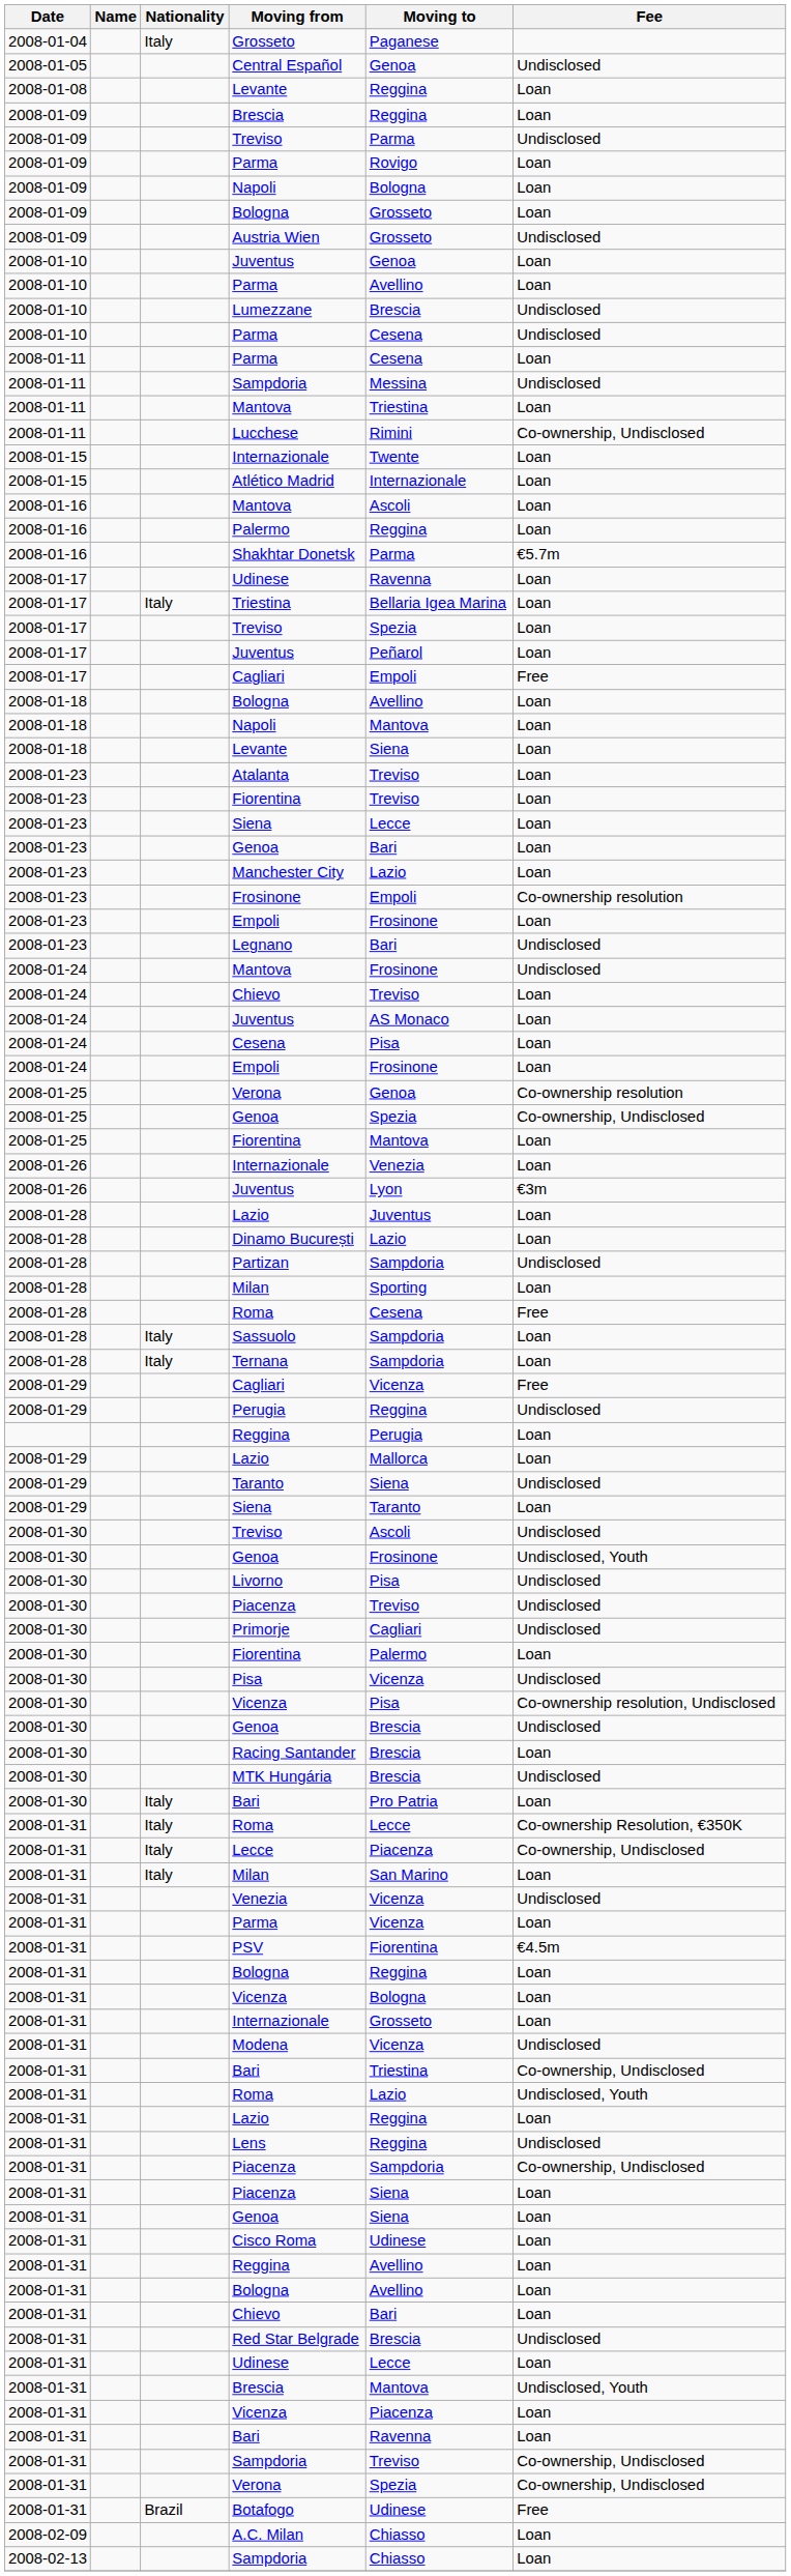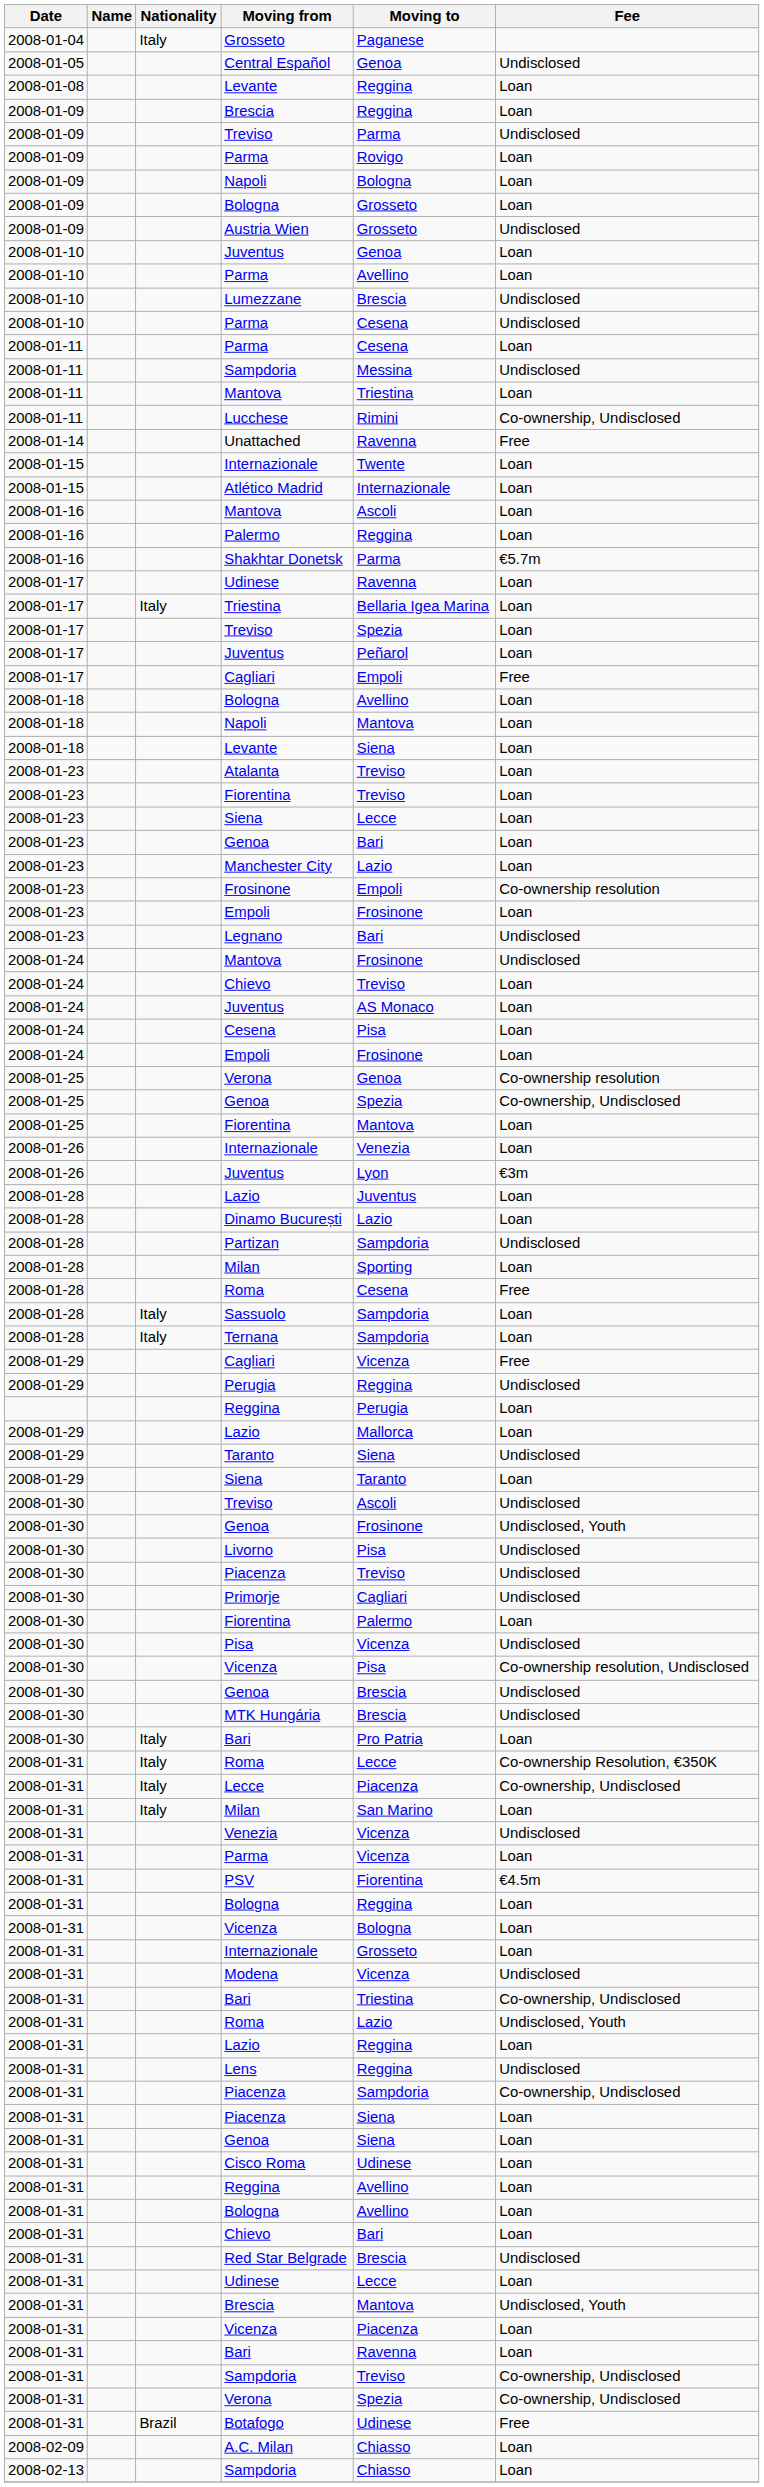 <table class="wikitable sortable">
 <tr>
 <th align=center width=11%>Date</th>
 <th>Name</th>
 <th>Nationality</th>
 <th>Moving from</th>
 <th>Moving to</th>
 <th>Fee</th>
 </tr>
 <tr>
 <td>2008-01-04</td>
 <td></td>
 <td>Italy</td>
 <td><a href='#'>Grosseto</a></td>
 <td><a href='#'>Paganese</a></td>
 <td></td>
 </tr>
 <tr>
 <td>2008-01-05</td>
 <td></td>
 <td></td>
 <td> <a href='#'>Central Español</a></td>
 <td><a href='#'>Genoa</a></td>
 <td>Undisclosed</td>
 </tr>
 <tr>
 <td>2008-01-08</td>
 <td></td>
 <td></td>
 <td> <a href='#'>Levante</a></td>
 <td><a href='#'>Reggina</a></td>
 <td>Loan</td>
 </tr>
 <tr>
 <td>2008-01-09</td>
 <td></td>
 <td></td>
 <td><a href='#'>Brescia</a></td>
 <td><a href='#'>Reggina</a></td>
 <td>Loan</td>
 </tr>
 <tr>
 <td>2008-01-09</td>
 <td></td>
 <td></td>
 <td><a href='#'>Treviso</a></td>
 <td><a href='#'>Parma</a></td>
 <td>Undisclosed</td>
 </tr>
 <tr>
 <td>2008-01-09</td>
 <td></td>
 <td></td>
 <td><a href='#'>Parma</a></td>
 <td><a href='#'>Rovigo</a></td>
 <td>Loan</td>
 </tr>
 <tr>
 <td>2008-01-09</td>
 <td></td>
 <td></td>
 <td><a href='#'>Napoli</a></td>
 <td><a href='#'>Bologna</a></td>
 <td>Loan</td>
 </tr>
 <tr>
 <td>2008-01-09</td>
 <td></td>
 <td></td>
 <td><a href='#'>Bologna</a></td>
 <td><a href='#'>Grosseto</a></td>
 <td>Loan</td>
 </tr>
 <tr>
 <td>2008-01-09</td>
 <td></td>
 <td></td>
 <td> <a href='#'>Austria Wien</a></td>
 <td><a href='#'>Grosseto</a></td>
 <td>Undisclosed</td>
 </tr>
 <tr>
 <td>2008-01-10</td>
 <td></td>
 <td></td>
 <td><a href='#'>Juventus</a></td>
 <td><a href='#'>Genoa</a></td>
 <td>Loan</td>
 </tr>
 <tr>
 <td>2008-01-10</td>
 <td></td>
 <td></td>
 <td><a href='#'>Parma</a></td>
 <td><a href='#'>Avellino</a></td>
 <td>Loan</td>
 </tr>
 <tr>
 <td>2008-01-10</td>
 <td></td>
 <td></td>
 <td><a href='#'>Lumezzane</a></td>
 <td><a href='#'>Brescia</a></td>
 <td>Undisclosed</td>
 </tr>
 <tr>
 <td>2008-01-10</td>
 <td></td>
 <td></td>
 <td><a href='#'>Parma</a></td>
 <td><a href='#'>Cesena</a></td>
 <td>Undisclosed</td>
 </tr>
 <tr>
 <td>2008-01-11</td>
 <td></td>
 <td></td>
 <td><a href='#'>Parma</a></td>
 <td><a href='#'>Cesena</a></td>
 <td>Loan</td>
 </tr>
 <tr>
 <td>2008-01-11</td>
 <td></td>
 <td></td>
 <td><a href='#'>Sampdoria</a></td>
 <td><a href='#'>Messina</a></td>
 <td>Undisclosed</td>
 </tr>
 <tr>
 <td>2008-01-11</td>
 <td></td>
 <td></td>
 <td><a href='#'>Mantova</a></td>
 <td><a href='#'>Triestina</a></td>
 <td>Loan</td>
 </tr>
 <tr>
 <td>2008-01-11</td>
 <td></td>
 <td></td>
 <td><a href='#'>Lucchese</a></td>
 <td><a href='#'>Rimini</a></td>
 <td>Co-ownership, Undisclosed</td>
+</tr>
+<tr>
+<td>2008-01-14</td>
+<td></td>
+<td></td>
+<td>Unattached</td>
+<td><a href='#'>Ravenna</a></td>
+<td>Free</td>
 </tr>
 <tr>
 <td>2008-01-15</td>
 <td></td>
 <td></td>
 <td><a href='#'>Internazionale</a></td>
 <td> <a href='#'>Twente</a></td>
 <td>Loan</td>
 </tr>
 <tr>
 <td>2008-01-15</td>
 <td></td>
 <td></td>
 <td> <a href='#'>Atlético Madrid</a></td>
 <td><a href='#'>Internazionale</a></td>
 <td>Loan</td>
 </tr>
 <tr>
 <td>2008-01-16</td>
 <td></td>
 <td></td>
 <td><a href='#'>Mantova</a></td>
 <td><a href='#'>Ascoli</a></td>
 <td>Loan</td>
 </tr>
 <tr>
 <td>2008-01-16</td>
 <td></td>
 <td></td>
 <td><a href='#'>Palermo</a></td>
 <td><a href='#'>Reggina</a></td>
 <td>Loan</td>
 </tr>
 <tr>
 <td>2008-01-16</td>
 <td></td>
 <td></td>
 <td> <a href='#'>Shakhtar Donetsk</a></td>
 <td><a href='#'>Parma</a></td>
 <td>€5.7m</td>
 </tr>
 <tr>
 <td>2008-01-17</td>
 <td></td>
 <td></td>
 <td><a href='#'>Udinese</a></td>
 <td><a href='#'>Ravenna</a></td>
 <td>Loan</td>
 </tr>
 <tr>
 <td>2008-01-17</td>
 <td></td>
 <td>Italy</td>
 <td><a href='#'>Triestina</a></td>
 <td><a href='#'>Bellaria Igea Marina</a></td>
 <td>Loan</td>
 </tr>
 <tr>
 <td>2008-01-17</td>
 <td></td>
 <td></td>
 <td><a href='#'>Treviso</a></td>
 <td><a href='#'>Spezia</a></td>
 <td>Loan</td>
 </tr>
 <tr>
 <td>2008-01-17</td>
 <td></td>
 <td></td>
 <td><a href='#'>Juventus</a></td>
 <td> <a href='#'>Peñarol</a></td>
 <td>Loan</td>
 </tr>
 <tr>
 <td>2008-01-17</td>
 <td></td>
 <td></td>
 <td><a href='#'>Cagliari</a></td>
 <td><a href='#'>Empoli</a></td>
 <td>Free</td>
 </tr>
 <tr>
 <td>2008-01-18</td>
 <td></td>
 <td></td>
 <td><a href='#'>Bologna</a></td>
 <td><a href='#'>Avellino</a></td>
 <td>Loan</td>
 </tr>
 <tr>
 <td>2008-01-18</td>
 <td></td>
 <td></td>
 <td><a href='#'>Napoli</a></td>
 <td><a href='#'>Mantova</a></td>
 <td>Loan</td>
 </tr>
 <tr>
 <td>2008-01-18</td>
 <td></td>
 <td></td>
 <td> <a href='#'>Levante</a></td>
 <td><a href='#'>Siena</a></td>
 <td>Loan</td>
 </tr>
 <tr>
 <td>2008-01-23</td>
 <td></td>
 <td></td>
 <td><a href='#'>Atalanta</a></td>
 <td><a href='#'>Treviso</a></td>
 <td>Loan</td>
 </tr>
 <tr>
 <td>2008-01-23</td>
 <td></td>
 <td></td>
 <td><a href='#'>Fiorentina</a></td>
 <td><a href='#'>Treviso</a></td>
 <td>Loan</td>
 </tr>
 <tr>
 <td>2008-01-23</td>
 <td></td>
 <td></td>
 <td><a href='#'>Siena</a></td>
 <td><a href='#'>Lecce</a></td>
 <td>Loan</td>
 </tr>
 <tr>
 <td>2008-01-23</td>
 <td></td>
 <td></td>
 <td><a href='#'>Genoa</a></td>
 <td><a href='#'>Bari</a></td>
 <td>Loan</td>
 </tr>
 <tr>
 <td>2008-01-23</td>
 <td></td>
 <td></td>
 <td> <a href='#'>Manchester City</a></td>
 <td><a href='#'>Lazio</a></td>
 <td>Loan</td>
 </tr>
 <tr>
 <td>2008-01-23</td>
 <td></td>
 <td></td>
 <td><a href='#'>Frosinone</a></td>
 <td><a href='#'>Empoli</a></td>
 <td>Co-ownership resolution</td>
 </tr>
 <tr>
 <td>2008-01-23</td>
 <td></td>
 <td></td>
 <td><a href='#'>Empoli</a></td>
 <td><a href='#'>Frosinone</a></td>
 <td>Loan</td>
 </tr>
 <tr>
 <td>2008-01-23</td>
 <td></td>
 <td></td>
 <td><a href='#'>Legnano</a></td>
 <td><a href='#'>Bari</a></td>
 <td>Undisclosed</td>
 </tr>
 <tr>
 <td>2008-01-24</td>
 <td></td>
 <td></td>
 <td><a href='#'>Mantova</a></td>
 <td><a href='#'>Frosinone</a></td>
 <td>Undisclosed</td>
 </tr>
 <tr>
 <td>2008-01-24</td>
 <td></td>
 <td></td>
 <td><a href='#'>Chievo</a></td>
 <td><a href='#'>Treviso</a></td>
 <td>Loan</td>
 </tr>
 <tr>
 <td>2008-01-24</td>
 <td></td>
 <td></td>
 <td><a href='#'>Juventus</a></td>
 <td> <a href='#'>AS Monaco</a></td>
 <td>Loan</td>
 </tr>
 <tr>
 <td>2008-01-24</td>
 <td></td>
 <td></td>
 <td><a href='#'>Cesena</a></td>
 <td><a href='#'>Pisa</a></td>
 <td>Loan</td>
 </tr>
 <tr>
 <td>2008-01-24</td>
 <td></td>
 <td></td>
 <td><a href='#'>Empoli</a></td>
 <td><a href='#'>Frosinone</a></td>
 <td>Loan</td>
 </tr>
 <tr>
 <td>2008-01-25</td>
 <td></td>
 <td></td>
 <td><a href='#'>Verona</a></td>
 <td><a href='#'>Genoa</a></td>
 <td>Co-ownership resolution</td>
 </tr>
 <tr>
 <td>2008-01-25</td>
 <td></td>
 <td></td>
 <td><a href='#'>Genoa</a></td>
 <td><a href='#'>Spezia</a></td>
 <td>Co-ownership, Undisclosed</td>
 </tr>
 <tr>
 <td>2008-01-25</td>
 <td></td>
 <td></td>
 <td><a href='#'>Fiorentina</a></td>
 <td><a href='#'>Mantova</a></td>
 <td>Loan</td>
 </tr>
 <tr>
 <td>2008-01-26</td>
 <td></td>
 <td></td>
 <td><a href='#'>Internazionale</a></td>
 <td><a href='#'>Venezia</a></td>
 <td>Loan</td>
 </tr>
 <tr>
 <td>2008-01-26</td>
 <td></td>
 <td></td>
 <td><a href='#'>Juventus</a></td>
 <td> <a href='#'>Lyon</a></td>
 <td>€3m</td>
 </tr>
 <tr>
 <td>2008-01-28</td>
 <td></td>
 <td></td>
 <td><a href='#'>Lazio</a></td>
 <td><a href='#'>Juventus</a></td>
 <td>Loan</td>
 </tr>
 <tr>
 <td>2008-01-28</td>
 <td></td>
 <td></td>
 <td> <a href='#'>Dinamo București</a></td>
 <td><a href='#'>Lazio</a></td>
 <td>Loan</td>
 </tr>
 <tr>
 <td>2008-01-28</td>
 <td></td>
 <td></td>
 <td> <a href='#'>Partizan</a></td>
 <td><a href='#'>Sampdoria</a></td>
 <td>Undisclosed</td>
 </tr>
 <tr>
 <td>2008-01-28</td>
 <td></td>
 <td></td>
 <td><a href='#'>Milan</a></td>
 <td> <a href='#'>Sporting</a></td>
 <td>Loan</td>
 </tr>
 <tr>
 <td>2008-01-28</td>
 <td></td>
 <td></td>
 <td><a href='#'>Roma</a></td>
 <td><a href='#'>Cesena</a></td>
 <td>Free</td>
 </tr>
 <tr>
 <td>2008-01-28</td>
 <td></td>
 <td>Italy</td>
 <td><a href='#'>Sassuolo</a></td>
 <td><a href='#'>Sampdoria</a></td>
 <td>Loan</td>
 </tr>
 <tr>
 <td>2008-01-28</td>
 <td></td>
 <td>Italy</td>
 <td><a href='#'>Ternana</a></td>
 <td><a href='#'>Sampdoria</a></td>
 <td>Loan</td>
 </tr>
 <tr>
 <td>2008-01-29</td>
 <td></td>
 <td></td>
 <td><a href='#'>Cagliari</a></td>
 <td><a href='#'>Vicenza</a></td>
 <td>Free</td>
 </tr>
 <tr>
 <td>2008-01-29</td>
 <td></td>
 <td></td>
 <td><a href='#'>Perugia</a></td>
 <td><a href='#'>Reggina</a></td>
 <td>Undisclosed</td>
 </tr>
 <tr>
 <td></td>
 <td></td>
 <td></td>
 <td><a href='#'>Reggina</a></td>
 <td><a href='#'>Perugia</a></td>
 <td>Loan</td>
 </tr>
 <tr>
 <td>2008-01-29</td>
 <td></td>
 <td></td>
 <td><a href='#'>Lazio</a></td>
 <td> <a href='#'>Mallorca</a></td>
 <td>Loan</td>
 </tr>
 <tr>
 <td>2008-01-29</td>
 <td></td>
 <td></td>
 <td><a href='#'>Taranto</a></td>
 <td><a href='#'>Siena</a></td>
 <td>Undisclosed</td>
 </tr>
 <tr>
 <td>2008-01-29</td>
 <td></td>
 <td></td>
 <td><a href='#'>Siena</a></td>
 <td><a href='#'>Taranto</a></td>
 <td>Loan</td>
 </tr>
 <tr>
 <td>2008-01-30</td>
 <td></td>
 <td></td>
 <td><a href='#'>Treviso</a></td>
 <td><a href='#'>Ascoli</a></td>
 <td>Undisclosed</td>
 </tr>
 <tr>
 <td>2008-01-30</td>
 <td></td>
 <td></td>
 <td><a href='#'>Genoa</a></td>
 <td><a href='#'>Frosinone</a></td>
 <td>Undisclosed, Youth</td>
 </tr>
 <tr>
 <td>2008-01-30</td>
 <td></td>
 <td></td>
 <td><a href='#'>Livorno</a></td>
 <td><a href='#'>Pisa</a></td>
 <td>Undisclosed</td>
 </tr>
 <tr>
 <td>2008-01-30</td>
 <td></td>
 <td></td>
 <td><a href='#'>Piacenza</a></td>
 <td><a href='#'>Treviso</a></td>
 <td>Undisclosed</td>
 </tr>
 <tr>
 <td>2008-01-30</td>
 <td></td>
 <td></td>
 <td> <a href='#'>Primorje</a></td>
 <td><a href='#'>Cagliari</a></td>
 <td>Undisclosed</td>
 </tr>
 <tr>
 <td>2008-01-30</td>
 <td></td>
 <td></td>
 <td><a href='#'>Fiorentina</a></td>
 <td><a href='#'>Palermo</a></td>
 <td>Loan</td>
 </tr>
 <tr>
 <td>2008-01-30</td>
 <td></td>
 <td></td>
 <td><a href='#'>Pisa</a></td>
 <td><a href='#'>Vicenza</a></td>
 <td>Undisclosed</td>
 </tr>
 <tr>
 <td>2008-01-30</td>
 <td></td>
 <td></td>
 <td><a href='#'>Vicenza</a></td>
 <td><a href='#'>Pisa</a></td>
 <td>Co-ownership resolution, Undisclosed</td>
 </tr>
 <tr>
 <td>2008-01-30</td>
 <td></td>
 <td></td>
 <td><a href='#'>Genoa</a></td>
 <td><a href='#'>Brescia</a></td>
 <td>Undisclosed</td>
 </tr>
 <tr>
 <td>2008-01-30</td>
 <td></td>
 <td></td>
-<td> <a href='#'>Racing Santander</a></td>
-<td><a href='#'>Brescia</a></td>
-<td>Loan</td>
-</tr>
-<tr>
-<td>2008-01-30</td>
-<td></td>
-<td></td>
 <td> <a href='#'>MTK Hungária</a></td>
 <td><a href='#'>Brescia</a></td>
 <td>Undisclosed</td>
 </tr>
 <tr>
 <td>2008-01-30</td>
 <td></td>
 <td>Italy</td>
 <td><a href='#'>Bari</a></td>
 <td><a href='#'>Pro Patria</a></td>
 <td>Loan</td>
 </tr>
 <tr>
 <td>2008-01-31</td>
 <td></td>
 <td>Italy</td>
 <td><a href='#'>Roma</a></td>
 <td><a href='#'>Lecce</a></td>
 <td>Co-ownership Resolution, €350K</td>
 </tr>
 <tr>
 <td>2008-01-31</td>
 <td></td>
 <td>Italy</td>
 <td><a href='#'>Lecce</a></td>
 <td><a href='#'>Piacenza</a></td>
 <td>Co-ownership, Undisclosed</td>
 </tr>
 <tr>
 <td>2008-01-31</td>
 <td></td>
 <td>Italy</td>
 <td><a href='#'>Milan</a></td>
 <td><a href='#'>San Marino</a></td>
 <td>Loan</td>
 </tr>
 <tr>
 <td>2008-01-31</td>
 <td></td>
 <td></td>
 <td><a href='#'>Venezia</a></td>
 <td><a href='#'>Vicenza</a></td>
 <td>Undisclosed</td>
 </tr>
 <tr>
 <td>2008-01-31</td>
 <td></td>
 <td></td>
 <td><a href='#'>Parma</a></td>
 <td><a href='#'>Vicenza</a></td>
 <td>Loan</td>
 </tr>
 <tr>
 <td>2008-01-31</td>
 <td></td>
 <td></td>
 <td> <a href='#'>PSV</a></td>
 <td><a href='#'>Fiorentina</a></td>
 <td>€4.5m</td>
 </tr>
 <tr>
 <td>2008-01-31</td>
 <td></td>
 <td></td>
 <td><a href='#'>Bologna</a></td>
 <td><a href='#'>Reggina</a></td>
 <td>Loan</td>
 </tr>
 <tr>
 <td>2008-01-31</td>
 <td></td>
 <td></td>
 <td><a href='#'>Vicenza</a></td>
 <td><a href='#'>Bologna</a></td>
 <td>Loan</td>
 </tr>
 <tr>
 <td>2008-01-31</td>
 <td></td>
 <td></td>
 <td><a href='#'>Internazionale</a></td>
 <td><a href='#'>Grosseto</a></td>
 <td>Loan</td>
 </tr>
 <tr>
 <td>2008-01-31</td>
 <td></td>
 <td></td>
 <td><a href='#'>Modena</a></td>
 <td><a href='#'>Vicenza</a></td>
 <td>Undisclosed</td>
 </tr>
 <tr>
 <td>2008-01-31</td>
 <td></td>
 <td></td>
 <td><a href='#'>Bari</a></td>
 <td><a href='#'>Triestina</a></td>
 <td>Co-ownership, Undisclosed</td>
 </tr>
 <tr>
 <td>2008-01-31</td>
 <td></td>
 <td></td>
 <td><a href='#'>Roma</a></td>
 <td><a href='#'>Lazio</a></td>
 <td>Undisclosed, Youth</td>
 </tr>
 <tr>
 <td>2008-01-31</td>
 <td></td>
 <td></td>
 <td><a href='#'>Lazio</a></td>
 <td><a href='#'>Reggina</a></td>
 <td>Loan</td>
 </tr>
 <tr>
 <td>2008-01-31</td>
 <td></td>
 <td></td>
 <td> <a href='#'>Lens</a></td>
 <td><a href='#'>Reggina</a></td>
 <td>Undisclosed</td>
 </tr>
 <tr>
 <td>2008-01-31</td>
 <td></td>
 <td></td>
 <td><a href='#'>Piacenza</a></td>
 <td><a href='#'>Sampdoria</a></td>
 <td>Co-ownership, Undisclosed</td>
 </tr>
 <tr>
 <td>2008-01-31</td>
 <td></td>
 <td></td>
 <td><a href='#'>Piacenza</a></td>
 <td><a href='#'>Siena</a></td>
 <td>Loan</td>
 </tr>
 <tr>
 <td>2008-01-31</td>
 <td></td>
 <td></td>
 <td><a href='#'>Genoa</a></td>
 <td><a href='#'>Siena</a></td>
 <td>Loan</td>
 </tr>
 <tr>
 <td>2008-01-31</td>
 <td></td>
 <td></td>
 <td><a href='#'>Cisco Roma</a></td>
 <td><a href='#'>Udinese</a></td>
 <td>Loan</td>
 </tr>
 <tr>
 <td>2008-01-31</td>
 <td></td>
 <td></td>
 <td><a href='#'>Reggina</a></td>
 <td><a href='#'>Avellino</a></td>
 <td>Loan</td>
 </tr>
 <tr>
 <td>2008-01-31</td>
 <td></td>
 <td></td>
 <td><a href='#'>Bologna</a></td>
 <td><a href='#'>Avellino</a></td>
 <td>Loan</td>
 </tr>
 <tr>
 <td>2008-01-31</td>
 <td></td>
 <td></td>
 <td><a href='#'>Chievo</a></td>
 <td><a href='#'>Bari</a></td>
 <td>Loan</td>
 </tr>
 <tr>
 <td>2008-01-31</td>
 <td></td>
 <td></td>
 <td> <a href='#'>Red Star Belgrade</a></td>
 <td><a href='#'>Brescia</a></td>
 <td>Undisclosed</td>
 </tr>
 <tr>
 <td>2008-01-31</td>
 <td></td>
 <td></td>
 <td><a href='#'>Udinese</a></td>
 <td><a href='#'>Lecce</a></td>
 <td>Loan</td>
 </tr>
 <tr>
 <td>2008-01-31</td>
 <td></td>
 <td></td>
 <td><a href='#'>Brescia</a></td>
 <td><a href='#'>Mantova</a></td>
 <td>Undisclosed, Youth</td>
 </tr>
 <tr>
 <td>2008-01-31</td>
 <td></td>
 <td></td>
 <td><a href='#'>Vicenza</a></td>
 <td><a href='#'>Piacenza</a></td>
 <td>Loan</td>
 </tr>
 <tr>
 <td>2008-01-31</td>
 <td></td>
 <td></td>
 <td><a href='#'>Bari</a></td>
 <td><a href='#'>Ravenna</a></td>
 <td>Loan</td>
 </tr>
 <tr>
 <td>2008-01-31</td>
 <td></td>
 <td></td>
 <td><a href='#'>Sampdoria</a></td>
 <td><a href='#'>Treviso</a></td>
 <td>Co-ownership, Undisclosed</td>
 </tr>
 <tr>
 <td>2008-01-31</td>
 <td></td>
 <td></td>
 <td><a href='#'>Verona</a></td>
 <td><a href='#'>Spezia</a></td>
 <td>Co-ownership, Undisclosed</td>
 </tr>
 <tr>
 <td>2008-01-31</td>
 <td></td>
 <td>Brazil</td>
 <td> <a href='#'>Botafogo</a></td>
 <td><a href='#'>Udinese</a></td>
 <td>Free</td>
 </tr>
 <tr>
 <td>2008-02-09</td>
 <td></td>
 <td></td>
 <td><a href='#'>A.C. Milan</a></td>
 <td> <a href='#'>Chiasso</a></td>
 <td>Loan</td>
 </tr>
 <tr>
 <td>2008-02-13</td>
 <td></td>
 <td></td>
 <td><a href='#'>Sampdoria</a></td>
 <td> <a href='#'>Chiasso</a></td>
 <td>Loan</td>
 </tr>
 <tr>
 </tr>
 </table>
